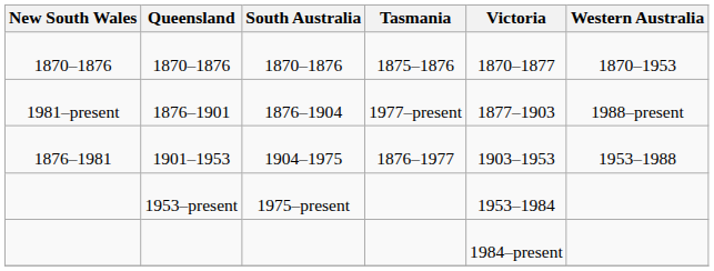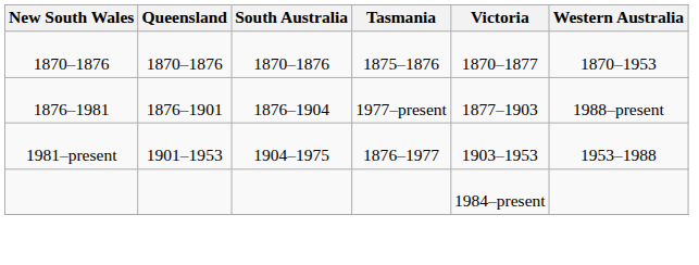 <table class="sortable wikitable" style="text-align:center">
 <tr>
 <th>New South Wales</th>
 <th>Queensland</th>
 <th>South Australia</th>
 <th>Tasmania</th>
 <th>Victoria</th>
 <th>Western Australia</th>
 </tr>
 <tr>
 <td><br> 1870–1876</td>
 <td><br> 1870–1876</td>
 <td><br> 1870–1876</td>
 <td><br> 1875–1876</td>
 <td><br> 1870–1877</td>
 <td><br> 1870–1953</td>
 </tr>
 <tr>
-<td><br> 1981–present</td>
+<td><br> 1876–1981</td>
 <td><br> 1876–1901</td>
 <td><br> 1876–1904</td>
 <td><br> 1977–present</td>
 <td><br> 1877–1903</td>
 <td><br> 1988–present</td>
 </tr>
 <tr>
-<td><br> 1876–1981</td>
+<td><br> 1981–present</td>
 <td><br> 1901–1953</td>
 <td><br> 1904–1975</td>
 <td><br> 1876–1977</td>
 <td><br> 1903–1953</td>
 <td><br> 1953–1988</td>
-</tr>
-<tr>
-<td></td>
-<td><br> 1953–present</td>
-<td><br> 1975–present</td>
-<td></td>
-<td><br> 1953–1984</td>
-<td></td>
 </tr>
 <tr>
 <td></td>
 <td></td>
 <td></td>
 <td></td>
 <td><br> 1984–present</td>
 <td></td>
 </tr>
 <tr>
 </tr>
 </table>
